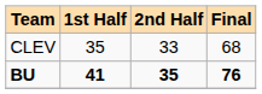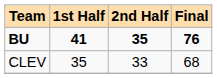 <table class="wikitable" align=right>
 <tr bgcolor=#ffdead align=center>
 <td><strong>Team</strong></td>
 <td><strong>1st Half</strong></td>
 <td><strong>2nd Half</strong></td>
 <td><strong>Final</strong></td>
 </tr>
 <tr>
+<td><strong>BU</strong></td>
+<td align=center><strong>41</strong></td>
+<td align=center><strong>35</strong></td>
+<td align=center><strong>76</strong></td>
+</tr>
+<tr>
 <td>CLEV</td>
 <td align=center>35</td>
 <td align=center>33</td>
 <td align=center>68</td>
 </tr>
 <tr>
-<td><strong>BU</strong></td>
-<td align=center><strong>41</strong></td>
-<td align=center><strong>35</strong></td>
-<td align=center><strong>76</strong></td>
-</tr>
-<tr>
 </tr>
 </table>
